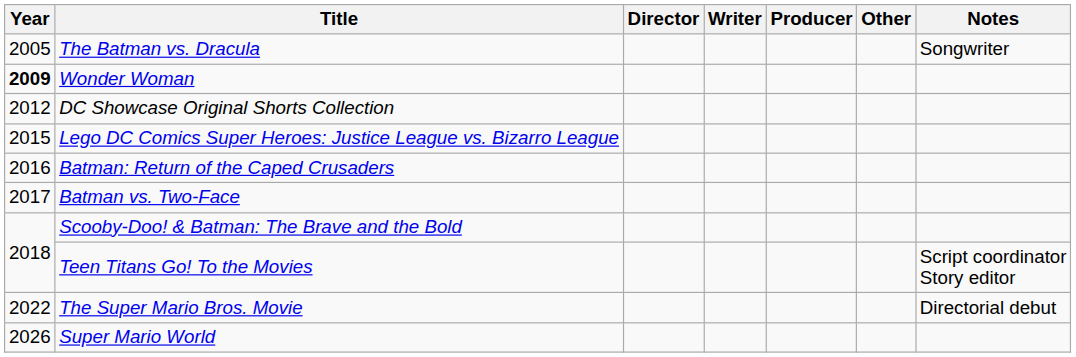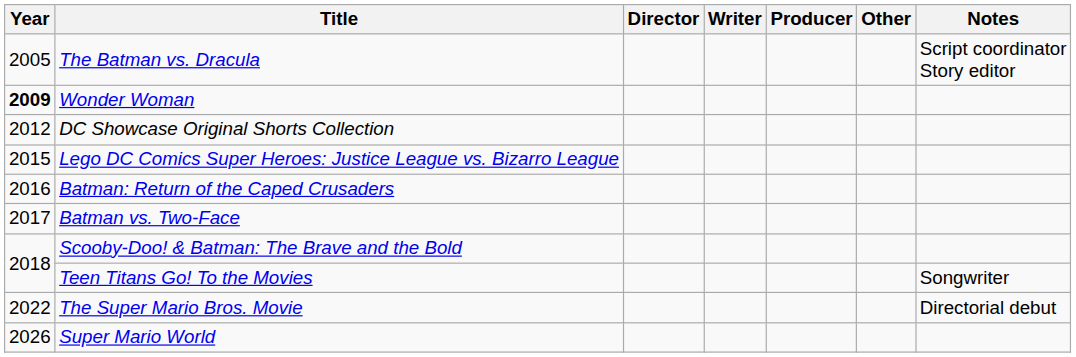 <table class="wikitable">
 <tr>
 <th>Year</th>
 <th>Title</th>
 <th>Director</th>
 <th>Writer</th>
 <th>Producer</th>
 <th>Other</th>
 <th>Notes</th>
 </tr>
 <tr>
 <td>2005</td>
 <td><em><a href='#'>The Batman vs. Dracula</a></em></td>
 <td></td>
 <td></td>
 <td></td>
 <td></td>
-<td>Songwriter</td>
+<td>Script coordinator<br>Story editor</td>
 </tr>
 <tr>
 <td><strong>2009</strong></td>
 <td><em><a href='#'>Wonder Woman</a></em></td>
 <td></td>
 <td></td>
 <td></td>
 <td></td>
 <td></td>
 </tr>
 <tr>
 <td>2012</td>
 <td><em>DC Showcase Original Shorts Collection</em></td>
 <td></td>
 <td></td>
 <td></td>
 <td></td>
 <td></td>
 </tr>
 <tr>
 <td>2015</td>
 <td><em><a href='#'>Lego DC Comics Super Heroes: Justice League vs. Bizarro League</a></em></td>
 <td></td>
 <td></td>
 <td></td>
 <td></td>
 <td></td>
 </tr>
 <tr>
 <td>2016</td>
 <td><em><a href='#'>Batman: Return of the Caped Crusaders</a></em></td>
 <td></td>
 <td></td>
 <td></td>
 <td></td>
 <td></td>
 </tr>
 <tr>
 <td>2017</td>
 <td><em><a href='#'>Batman vs. Two-Face</a></em></td>
 <td></td>
 <td></td>
 <td></td>
 <td></td>
 <td></td>
 </tr>
 <tr>
 <td rowspan="2">2018</td>
 <td><em><a href='#'>Scooby-Doo! & Batman: The Brave and the Bold</a></em></td>
 <td></td>
 <td></td>
 <td></td>
 <td></td>
 <td></td>
 </tr>
 <tr>
 <td><em><a href='#'>Teen Titans Go! To the Movies</a></em></td>
 <td></td>
 <td></td>
 <td></td>
 <td></td>
-<td>Script coordinator<br>Story editor</td>
+<td>Songwriter</td>
 </tr>
 <tr>
 <td>2022</td>
 <td><em><a href='#'>The Super Mario Bros. Movie</a></em></td>
 <td></td>
 <td></td>
 <td></td>
 <td></td>
 <td>Directorial debut</td>
 </tr>
 <tr>
 <td>2026</td>
 <td><em><a href='#'>Super Mario World</a></em></td>
 <td></td>
 <td></td>
 <td></td>
 <td></td>
 <td></td>
 </tr>
 </table>
